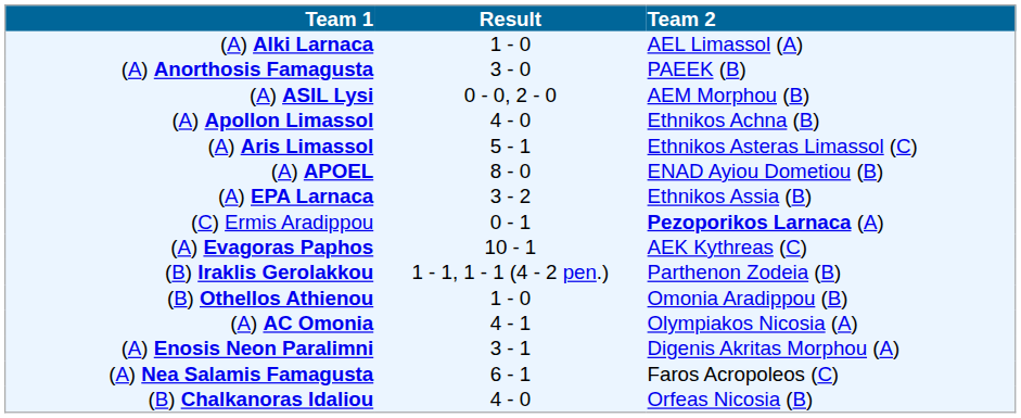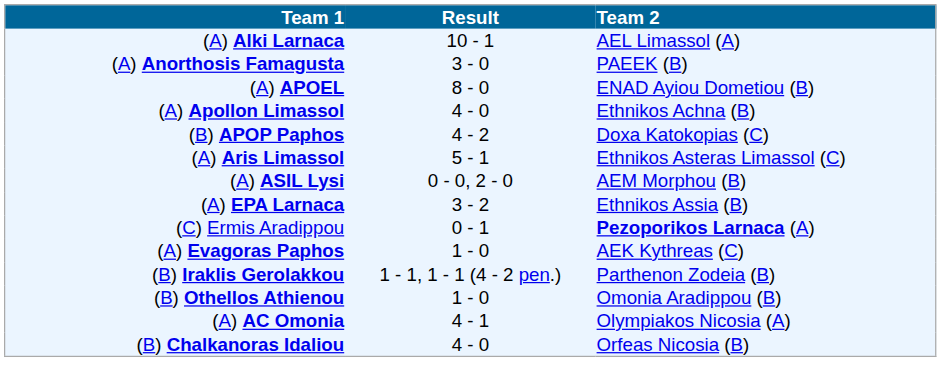 <table cellspacing="0" style="background: #EBF5FF; border: 1px #aaa solid; border-collapse: collapse; font-size: 95%;" width=60%>
 <tr bgcolor=#006699 style="color:white;">
 <th width=30% align="right">Team 1</th>
 <th width=22% align="center">Result</th>
 <th width=30% align="left">Team 2</th>
 </tr>
 <tr>
 <td align=right>(<a href='#'>A</a>) <strong><a href='#'>Alki Larnaca</a></strong></td>
-<td align=center>1 - 0</td>
+<td align=center>10 - 1</td>
 <td align=left><a href='#'>AEL Limassol</a>  (<a href='#'>A</a>)</td>
 </tr>
 <tr>
 <td align=right>(<a href='#'>A</a>) <strong><a href='#'>Anorthosis Famagusta</a></strong></td>
 <td align=center>3 - 0</td>
 <td align=left><a href='#'>PAEEK</a> (<a href='#'>B</a>)</td>
 </tr>
 <tr>
-<td align=right>(<a href='#'>A</a>) <strong><a href='#'>ASIL Lysi</a></strong></td>
-<td align=center>0 - 0, 2 - 0</td>
-<td align=left><a href='#'>AEM Morphou</a> (<a href='#'>B</a>)</td>
+<td align=right>(<a href='#'>A</a>) <strong><a href='#'>APOEL</a></strong></td>
+<td align=center>8 - 0</td>
+<td align=left><a href='#'>ENAD Ayiou Dometiou</a> (<a href='#'>B</a>)</td>
 </tr>
 <tr>
 <td align=right>(<a href='#'>A</a>) <strong><a href='#'>Apollon Limassol</a></strong></td>
 <td align=center>4 - 0</td>
 <td align=left><a href='#'>Ethnikos Achna</a> (<a href='#'>B</a>)</td>
 </tr>
 <tr>
+<td align=right>(<a href='#'>B</a>) <strong><a href='#'>APOP Paphos</a></strong></td>
+<td align=center>4 - 2</td>
+<td align=left><a href='#'>Doxa Katokopias</a> (<a href='#'>C</a>)</td>
+</tr>
+<tr>
 <td align=right>(<a href='#'>A</a>) <strong><a href='#'>Aris Limassol</a></strong></td>
 <td align=center>5 - 1</td>
 <td align=left><a href='#'>Ethnikos Asteras Limassol</a> (<a href='#'>C</a>)</td>
 </tr>
 <tr>
-<td align=right>(<a href='#'>A</a>) <strong><a href='#'>APOEL</a></strong></td>
-<td align=center>8 - 0</td>
-<td align=left><a href='#'>ENAD Ayiou Dometiou</a> (<a href='#'>B</a>)</td>
+<td align=right>(<a href='#'>A</a>) <strong><a href='#'>ASIL Lysi</a></strong></td>
+<td align=center>0 - 0, 2 - 0</td>
+<td align=left><a href='#'>AEM Morphou</a> (<a href='#'>B</a>)</td>
 </tr>
 <tr>
 <td align=right>(<a href='#'>A</a>) <strong><a href='#'>EPA Larnaca</a></strong></td>
 <td align=center>3 - 2</td>
 <td align=left><a href='#'>Ethnikos Assia</a> (<a href='#'>B</a>)</td>
 </tr>
 <tr>
 <td align=right>(<a href='#'>C</a>) <a href='#'>Ermis Aradippou</a></td>
 <td align=center>0 - 1</td>
 <td align=left><strong><a href='#'>Pezoporikos Larnaca</a></strong> (<a href='#'>A</a>)</td>
 </tr>
 <tr>
 <td align=right>(<a href='#'>A</a>) <strong><a href='#'>Evagoras Paphos</a></strong></td>
-<td align=center>10 - 1</td>
+<td align=center>1 - 0</td>
 <td align=left><a href='#'>AEK Kythreas</a> (<a href='#'>C</a>)</td>
 </tr>
 <tr>
 <td align=right>(<a href='#'>B</a>) <strong><a href='#'>Iraklis Gerolakkou</a></strong></td>
 <td align=center>1 - 1, 1 - 1 (4 - 2 <a href='#'>pen</a>.)</td>
 <td align="left"><a href='#'>Parthenon Zodeia</a> (<a href='#'>B</a>)</td>
 </tr>
 <tr>
 <td align=right>(<a href='#'>B</a>) <strong><a href='#'>Othellos Athienou</a></strong></td>
 <td align=center>1 - 0</td>
 <td align=left><a href='#'>Omonia Aradippou</a> (<a href='#'>B</a>)</td>
 </tr>
 <tr>
 <td align=right>(<a href='#'>A</a>) <strong><a href='#'>AC Omonia</a></strong></td>
 <td align=center>4 - 1</td>
 <td align=left><a href='#'>Olympiakos Nicosia</a> (<a href='#'>A</a>)</td>
 </tr>
 <tr>
-<td align=right>(<a href='#'>A</a>) <strong><a href='#'>Enosis Neon Paralimni</a></strong></td>
-<td align=center>3 - 1</td>
-<td align=left><a href='#'>Digenis Akritas Morphou</a> (<a href='#'>A</a>)</td>
-</tr>
-<tr>
-<td align=right>(<a href='#'>A</a>) <strong><a href='#'>Nea Salamis Famagusta</a></strong></td>
-<td align=center>6 - 1</td>
-<td align=left>Faros Acropoleos (<a href='#'>C</a>)</td>
-</tr>
-<tr>
 <td align=right>(<a href='#'>B</a>) <strong><a href='#'>Chalkanoras Idaliou</a></strong></td>
 <td align=center>4 - 0</td>
 <td align=left><a href='#'>Orfeas Nicosia</a> (<a href='#'>B</a>)</td>
 </tr>
 <tr>
 </tr>
 </table>
